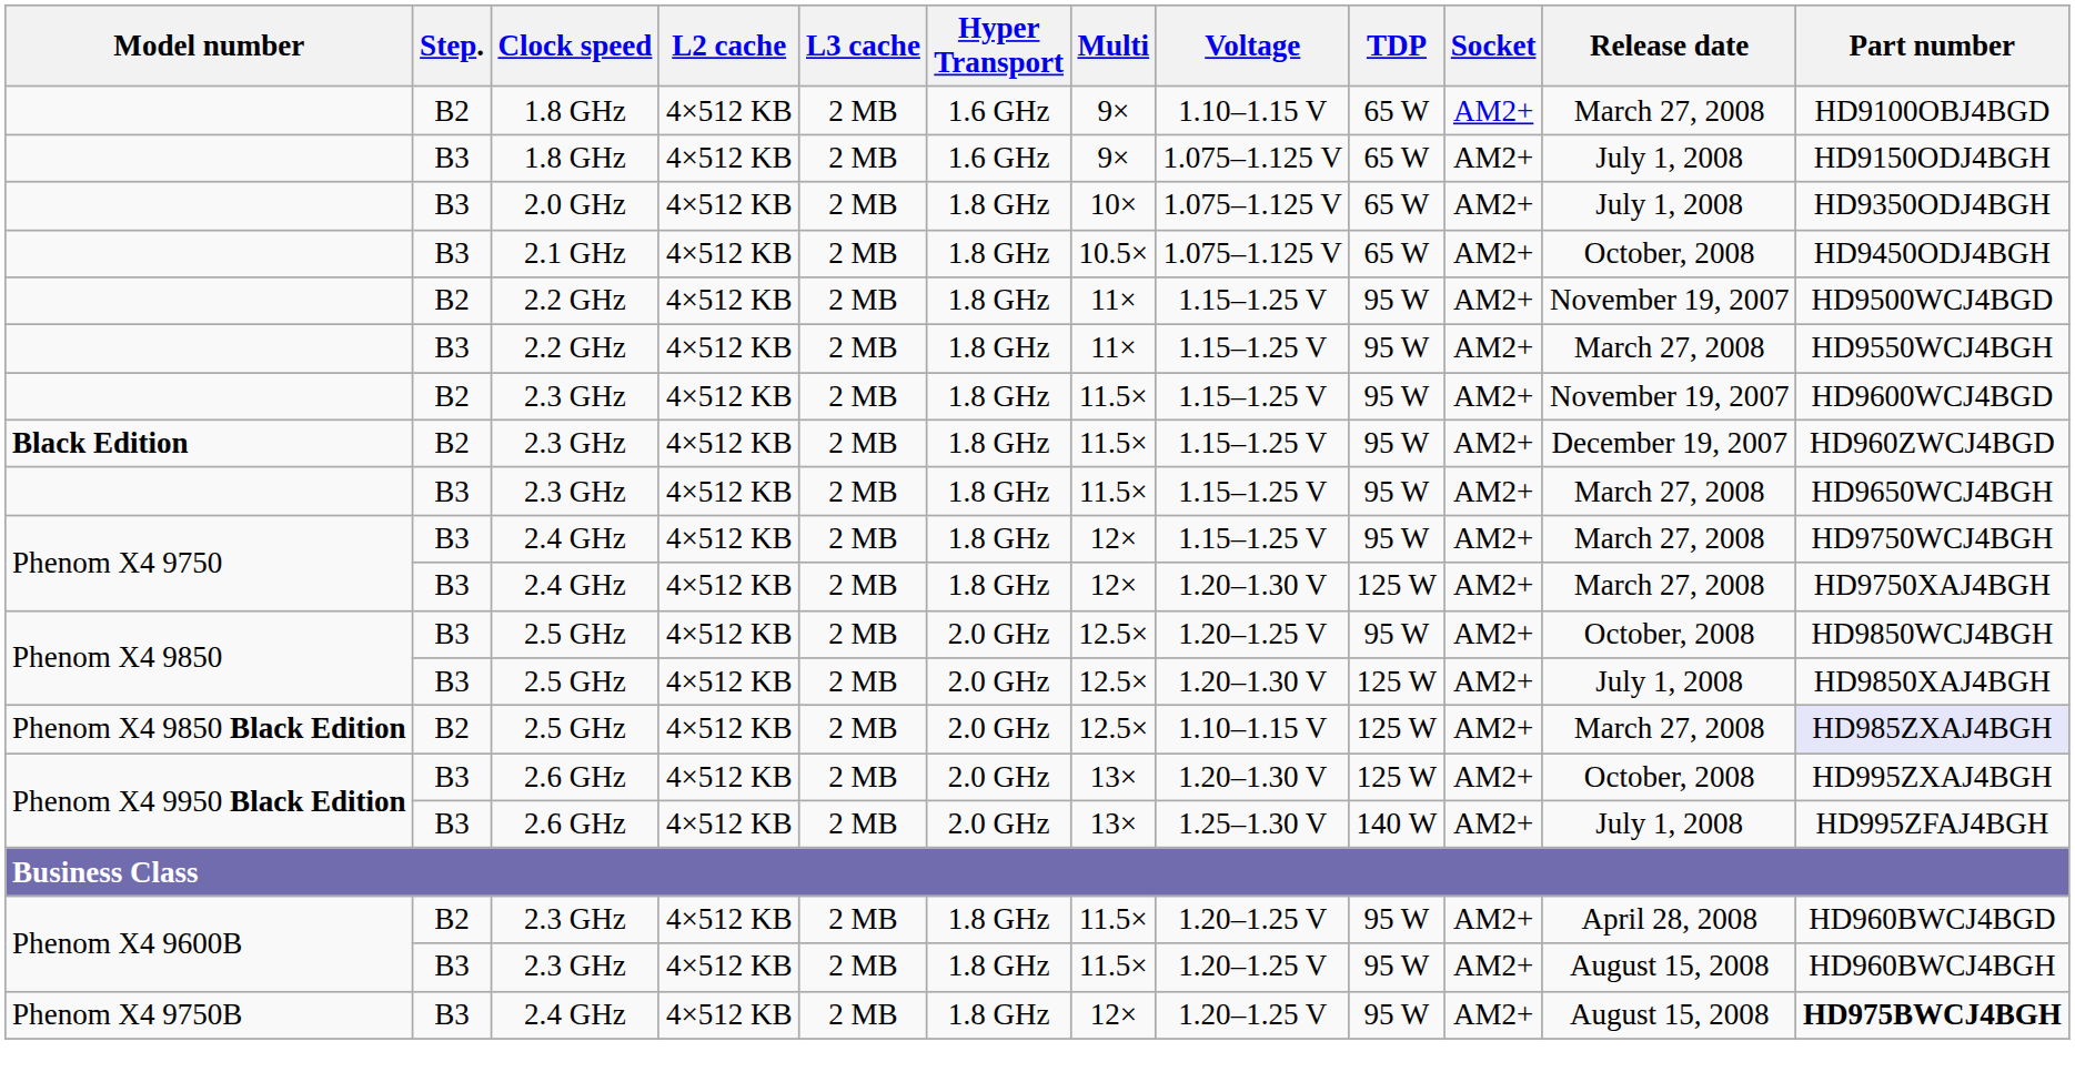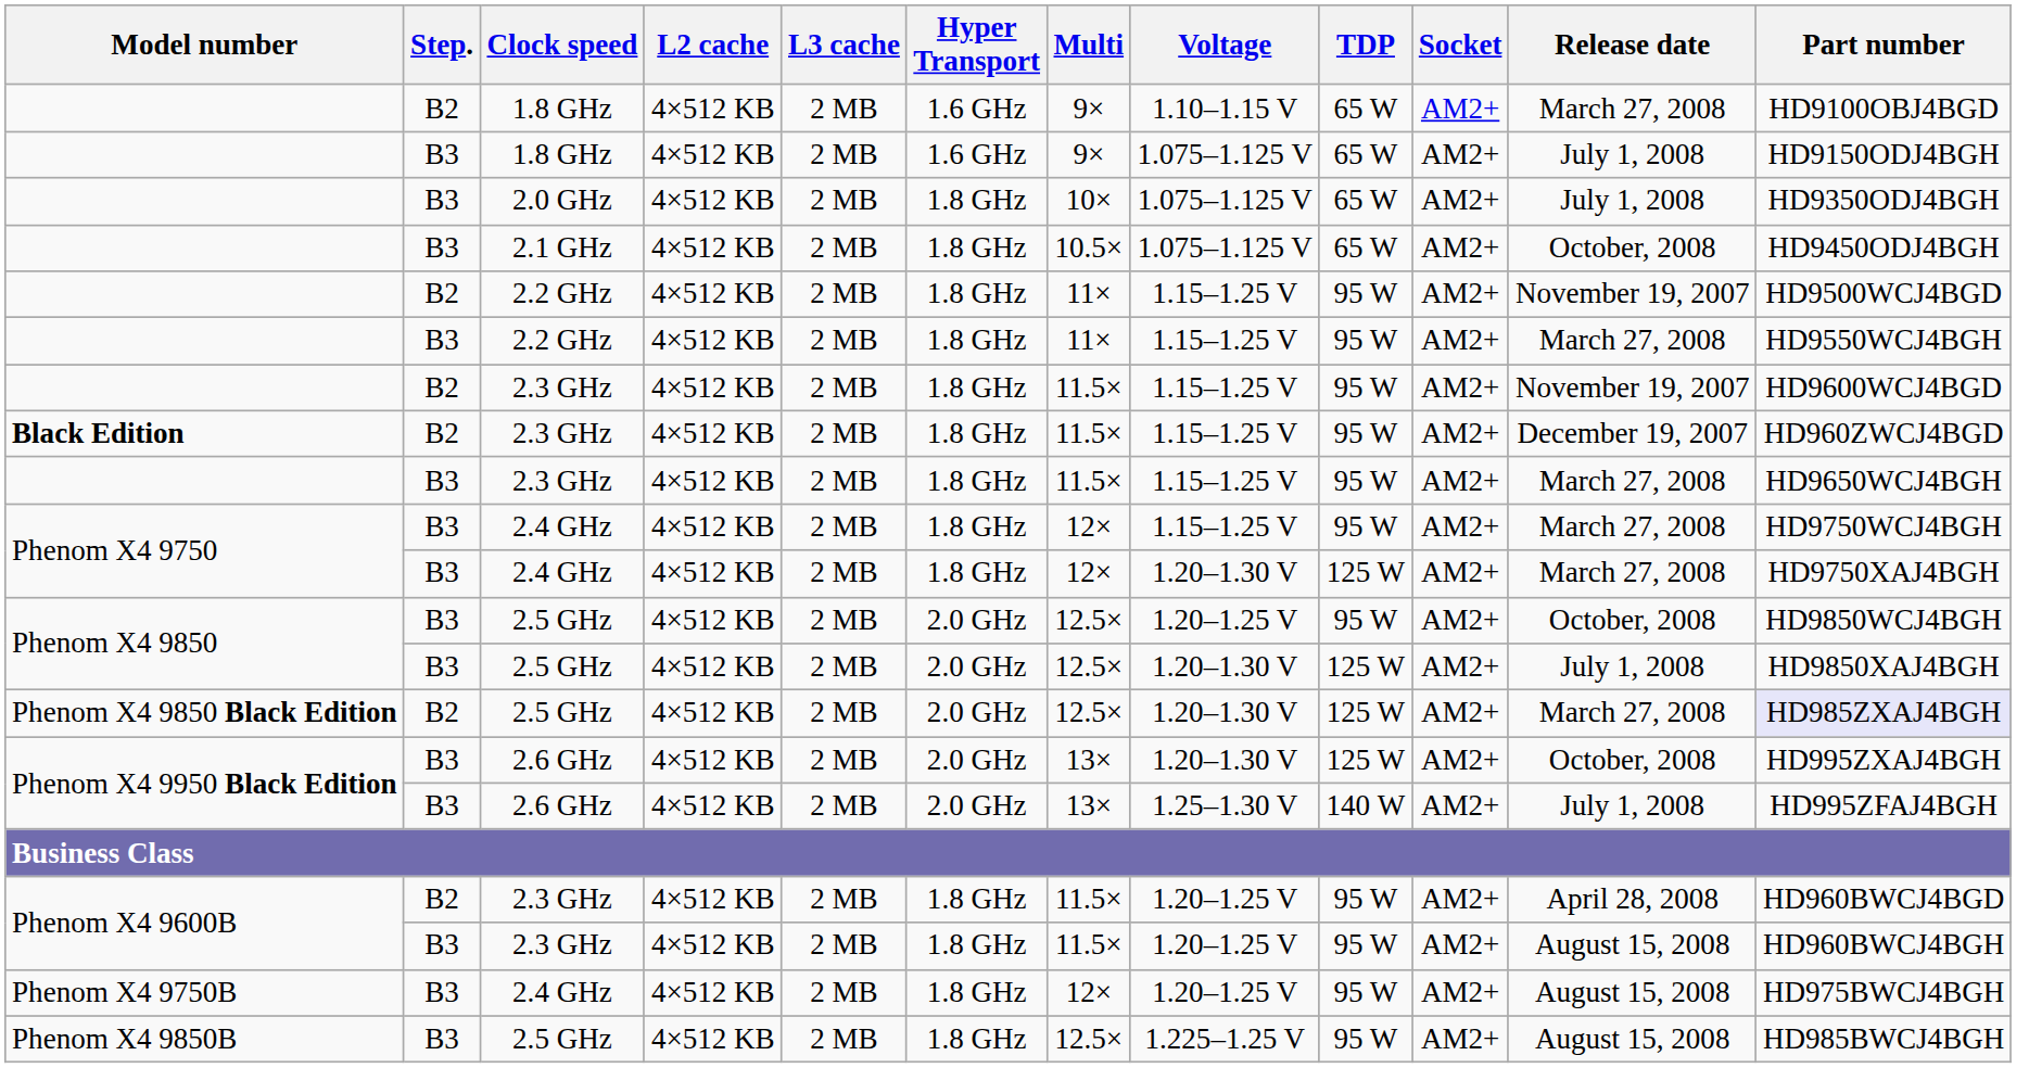 <table class="wikitable" style="text-align: center">
 <tr>
 <th>Model number</th>
 <th><a href='#'>Step</a>.</th>
 <th><a href='#'>Clock speed</a></th>
 <th><a href='#'>L2 cache</a></th>
 <th><a href='#'>L3 cache</a></th>
 <th><a href='#'>Hyper<br>Transport</a></th>
 <th><a href='#'>Multi</a></th>
 <th><a href='#'>Voltage</a></th>
 <th><a href='#'>TDP</a></th>
 <th><a href='#'>Socket</a></th>
 <th>Release date</th>
 <th>Part number</th>
 </tr>
 <tr>
 <td style="text-align:left"></td>
 <td>B2</td>
 <td>1.8 GHz</td>
 <td>4×512 KB</td>
 <td>2 MB</td>
 <td>1.6 GHz</td>
 <td>9×</td>
 <td>1.10–1.15 V</td>
 <td>65 W</td>
 <td><a href='#'>AM2+</a></td>
 <td>March 27, 2008</td>
 <td>HD9100OBJ4BGD</td>
 </tr>
 <tr>
 <td style="text-align:left"></td>
 <td>B3</td>
 <td>1.8 GHz</td>
 <td>4×512 KB</td>
 <td>2 MB</td>
 <td>1.6 GHz</td>
 <td>9×</td>
 <td>1.075–1.125 V</td>
 <td>65 W</td>
 <td>AM2+</td>
 <td>July 1, 2008</td>
 <td>HD9150ODJ4BGH</td>
 </tr>
 <tr>
 <td style="text-align:left"></td>
 <td>B3</td>
 <td>2.0 GHz</td>
 <td>4×512 KB</td>
 <td>2 MB</td>
 <td>1.8 GHz</td>
 <td>10×</td>
 <td>1.075–1.125 V</td>
 <td>65 W</td>
 <td>AM2+</td>
 <td>July 1, 2008</td>
 <td>HD9350ODJ4BGH</td>
 </tr>
 <tr>
 <td style="text-align:left"></td>
 <td>B3</td>
 <td>2.1 GHz</td>
 <td>4×512 KB</td>
 <td>2 MB</td>
 <td>1.8 GHz</td>
 <td>10.5×</td>
 <td>1.075–1.125 V</td>
 <td>65 W</td>
 <td>AM2+</td>
 <td>October, 2008</td>
 <td>HD9450ODJ4BGH</td>
 </tr>
 <tr>
 <td style="text-align:left"></td>
 <td>B2</td>
 <td>2.2 GHz</td>
 <td>4×512 KB</td>
 <td>2 MB</td>
 <td>1.8 GHz</td>
 <td>11×</td>
 <td>1.15–1.25 V</td>
 <td>95 W</td>
 <td>AM2+</td>
 <td>November 19, 2007</td>
 <td>HD9500WCJ4BGD</td>
 </tr>
 <tr>
 <td style="text-align:left"></td>
 <td>B3</td>
 <td>2.2 GHz</td>
 <td>4×512 KB</td>
 <td>2 MB</td>
 <td>1.8 GHz</td>
 <td>11×</td>
 <td>1.15–1.25 V</td>
 <td>95 W</td>
 <td>AM2+</td>
 <td>March 27, 2008</td>
 <td>HD9550WCJ4BGH</td>
 </tr>
 <tr>
 <td style="text-align:left"></td>
 <td>B2</td>
 <td>2.3 GHz</td>
 <td>4×512 KB</td>
 <td>2 MB</td>
 <td>1.8 GHz</td>
 <td>11.5×</td>
 <td>1.15–1.25 V</td>
 <td>95 W</td>
 <td>AM2+</td>
 <td>November 19, 2007</td>
 <td>HD9600WCJ4BGD</td>
 </tr>
 <tr>
 <td style="text-align:left"> <strong>Black Edition</strong></td>
 <td>B2</td>
 <td>2.3 GHz</td>
 <td>4×512 KB</td>
 <td>2 MB</td>
 <td>1.8 GHz</td>
 <td>11.5×</td>
 <td>1.15–1.25 V</td>
 <td>95 W</td>
 <td>AM2+</td>
 <td>December 19, 2007</td>
 <td>HD960ZWCJ4BGD</td>
 </tr>
 <tr>
 <td style="text-align:left"></td>
 <td>B3</td>
 <td>2.3 GHz</td>
 <td>4×512 KB</td>
 <td>2 MB</td>
 <td>1.8 GHz</td>
 <td>11.5×</td>
 <td>1.15–1.25 V</td>
 <td>95 W</td>
 <td>AM2+</td>
 <td>March 27, 2008</td>
 <td>HD9650WCJ4BGH</td>
 </tr>
 <tr>
 <td style="text-align:left" rowspan="2">Phenom X4 9750</td>
 <td>B3</td>
 <td>2.4 GHz</td>
 <td>4×512 KB</td>
 <td>2 MB</td>
 <td>1.8 GHz</td>
 <td>12×</td>
 <td>1.15–1.25 V</td>
 <td>95 W</td>
 <td>AM2+</td>
 <td>March 27, 2008</td>
 <td>HD9750WCJ4BGH</td>
 </tr>
 <tr>
 <td>B3</td>
 <td>2.4 GHz</td>
 <td>4×512 KB</td>
 <td>2 MB</td>
 <td>1.8 GHz</td>
 <td>12×</td>
 <td>1.20–1.30 V</td>
 <td>125 W</td>
 <td>AM2+</td>
 <td>March 27, 2008</td>
 <td>HD9750XAJ4BGH</td>
 </tr>
 <tr>
 <td style="text-align:left" rowspan="2">Phenom X4 9850</td>
 <td>B3</td>
 <td>2.5 GHz</td>
 <td>4×512 KB</td>
 <td>2 MB</td>
 <td>2.0 GHz</td>
 <td>12.5×</td>
 <td>1.20–1.25 V</td>
 <td>95 W</td>
 <td>AM2+</td>
 <td>October, 2008</td>
 <td>HD9850WCJ4BGH</td>
 </tr>
 <tr>
 <td>B3</td>
 <td>2.5 GHz</td>
 <td>4×512 KB</td>
 <td>2 MB</td>
 <td>2.0 GHz</td>
 <td>12.5×</td>
 <td>1.20–1.30 V</td>
 <td>125 W</td>
 <td>AM2+</td>
 <td>July 1, 2008</td>
 <td>HD9850XAJ4BGH</td>
 </tr>
 <tr>
 <td style="text-align:left">Phenom X4 9850 <strong>Black Edition</strong></td>
 <td>B2</td>
 <td>2.5 GHz</td>
 <td>4×512 KB</td>
 <td>2 MB</td>
 <td>2.0 GHz</td>
 <td>12.5×</td>
-<td>1.10–1.15 V</td>
+<td>1.20–1.30 V</td>
 <td>125 W</td>
 <td>AM2+</td>
 <td>March 27, 2008</td>
 <td style="background: lavender;">HD985ZXAJ4BGH</td>
 </tr>
 <tr>
 <td style="text-align:left" rowspan="2">Phenom X4 9950 <strong>Black Edition</strong></td>
 <td>B3</td>
 <td>2.6 GHz</td>
 <td>4×512 KB</td>
 <td>2 MB</td>
 <td>2.0 GHz</td>
 <td>13×</td>
 <td>1.20–1.30 V</td>
 <td>125 W</td>
 <td>AM2+</td>
 <td>October, 2008</td>
 <td>HD995ZXAJ4BGH</td>
 </tr>
 <tr>
 <td>B3</td>
 <td>2.6 GHz</td>
 <td>4×512 KB</td>
 <td>2 MB</td>
 <td>2.0 GHz</td>
 <td>13×</td>
 <td>1.25–1.30 V</td>
 <td>140 W</td>
 <td>AM2+</td>
 <td>July 1, 2008</td>
 <td>HD995ZFAJ4BGH</td>
 </tr>
 <tr>
 <td style="text-align: left; background-color: #716cae; color: white;" colspan="12"><strong>Business Class</strong></td>
 </tr>
 <tr>
 <td style="text-align:left" rowspan="2">Phenom X4 9600B</td>
 <td>B2</td>
 <td>2.3 GHz</td>
 <td>4×512 KB</td>
 <td>2 MB</td>
 <td>1.8 GHz</td>
 <td>11.5×</td>
 <td>1.20–1.25 V</td>
 <td>95 W</td>
 <td>AM2+</td>
 <td>April 28, 2008</td>
 <td>HD960BWCJ4BGD</td>
 </tr>
 <tr>
 <td>B3</td>
 <td>2.3 GHz</td>
 <td>4×512 KB</td>
 <td>2 MB</td>
 <td>1.8 GHz</td>
 <td>11.5×</td>
 <td>1.20–1.25 V</td>
 <td>95 W</td>
 <td>AM2+</td>
 <td>August 15, 2008</td>
 <td>HD960BWCJ4BGH</td>
 </tr>
 <tr>
 <td style="text-align:left">Phenom X4 9750B</td>
 <td>B3</td>
 <td>2.4 GHz</td>
 <td>4×512 KB</td>
 <td>2 MB</td>
 <td>1.8 GHz</td>
 <td>12×</td>
 <td>1.20–1.25 V</td>
 <td>95 W</td>
 <td>AM2+</td>
 <td>August 15, 2008</td>
-<td><strong>HD975BWCJ4BGH</strong></td>
+<td>HD975BWCJ4BGH</td>
+</tr>
+<tr>
+<td style="text-align:left">Phenom X4 9850B</td>
+<td>B3</td>
+<td>2.5 GHz</td>
+<td>4×512 KB</td>
+<td>2 MB</td>
+<td>1.8 GHz</td>
+<td>12.5×</td>
+<td>1.225–1.25 V</td>
+<td>95 W</td>
+<td>AM2+</td>
+<td>August 15, 2008</td>
+<td>HD985BWCJ4BGH</td>
 </tr>
 </table>
